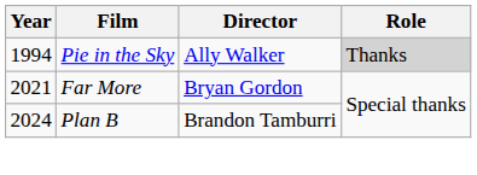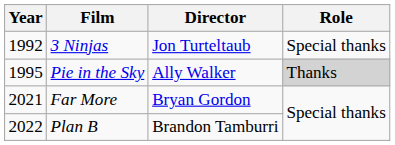 <table class="wikitable">
 <tr>
 <th>Year</th>
 <th>Film</th>
 <th>Director</th>
 <th>Role</th>
 </tr>
 <tr>
-<td>1994</td>
+<td>1992</td>
+<td><em><a href='#'>3 Ninjas</a></em></td>
+<td><a href='#'>Jon Turteltaub</a></td>
+<td>Special thanks</td>
+</tr>
+<tr>
+<td>1995</td>
 <td><em><a href='#'>Pie in the Sky</a></em></td>
 <td><a href='#'>Ally Walker</a></td>
 <td style="background: lightgrey;">Thanks</td>
 </tr>
 <tr>
 <td>2021</td>
 <td><em>Far More</em></td>
 <td><a href='#'>Bryan Gordon</a></td>
 <td rowspan=2>Special thanks</td>
 </tr>
 <tr>
-<td>2024</td>
+<td>2022</td>
 <td><em>Plan B</em></td>
 <td>Brandon Tamburri</td>
 </tr>
 </table>
